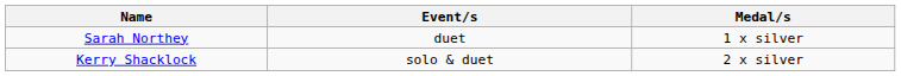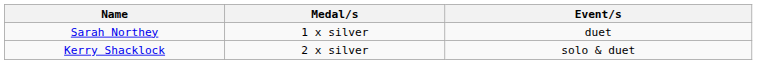 <table class="wikitable" style="text-align: center">
 <tr>
 <th width=250>Name</th>
+<th width=250>Medal/s</th>
 <th width=350>Event/s</th>
-<th width=250>Medal/s</th>
 </tr>
 <tr>
 <td><a href='#'>Sarah Northey</a></td>
+<td>1 x silver</td>
 <td>duet</td>
-<td>1 x silver</td>
 </tr>
 <tr>
 <td><a href='#'>Kerry Shacklock</a></td>
+<td>2 x silver</td>
 <td>solo & duet</td>
-<td>2 x silver</td>
 </tr>
 </table>
